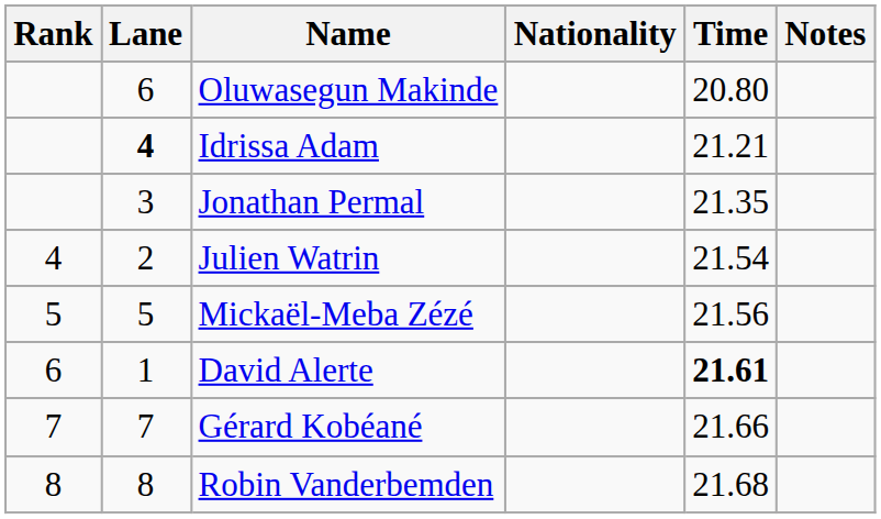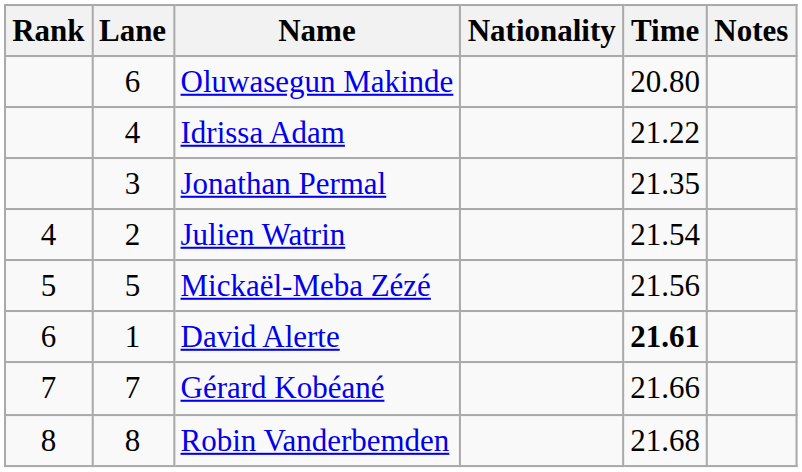 <table class="wikitable sortable" style="text-align:center;font-size:95%">
 <tr>
 <th>Rank</th>
 <th>Lane</th>
 <th>Name</th>
 <th>Nationality</th>
 <th>Time</th>
 <th>Notes</th>
 </tr>
 <tr>
 <td></td>
 <td>6</td>
 <td align=left><a href='#'>Oluwasegun Makinde</a></td>
 <td align=left></td>
 <td>20.80</td>
 <td></td>
 </tr>
 <tr>
 <td></td>
-<td><strong>4</strong></td>
+<td>4</td>
 <td align=left><a href='#'>Idrissa Adam</a></td>
 <td align=left></td>
-<td>21.21</td>
+<td>21.22</td>
 <td></td>
 </tr>
 <tr>
 <td></td>
 <td>3</td>
 <td align=left><a href='#'>Jonathan Permal</a></td>
 <td align=left></td>
 <td>21.35</td>
 <td></td>
 </tr>
 <tr>
 <td>4</td>
 <td>2</td>
 <td align=left><a href='#'>Julien Watrin</a></td>
 <td align=left></td>
 <td>21.54</td>
 <td></td>
 </tr>
 <tr>
 <td>5</td>
 <td>5</td>
 <td align=left><a href='#'>Mickaël-Meba Zézé</a></td>
 <td align=left></td>
 <td>21.56</td>
 <td></td>
 </tr>
 <tr>
 <td>6</td>
 <td>1</td>
 <td align=left><a href='#'>David Alerte</a></td>
 <td align=left></td>
 <td><strong>21.61</strong></td>
 <td></td>
 </tr>
 <tr>
 <td>7</td>
 <td>7</td>
 <td align=left><a href='#'>Gérard Kobéané</a></td>
 <td align=left></td>
 <td>21.66</td>
 <td></td>
 </tr>
 <tr>
 <td>8</td>
 <td>8</td>
 <td align=left><a href='#'>Robin Vanderbemden</a></td>
 <td align=left></td>
 <td>21.68</td>
 <td></td>
 </tr>
 </table>
